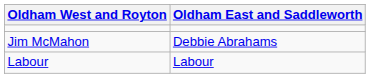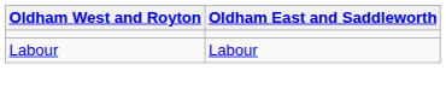 <table class="wikitable">
 <tr>
 <th><a href='#'>Oldham West and Royton</a></th>
 <th><a href='#'><strong>Oldham East and Saddleworth</strong></a></th>
 </tr>
 <tr>
 <td></td>
 <td></td>
 </tr>
 <tr>
-<td><a href='#'>Jim McMahon</a></td>
-<td><a href='#'>Debbie Abrahams</a></td>
-</tr>
-<tr>
 <td><a href='#'>Labour</a></td>
 <td><a href='#'>Labour</a></td>
 </tr>
 </table>
